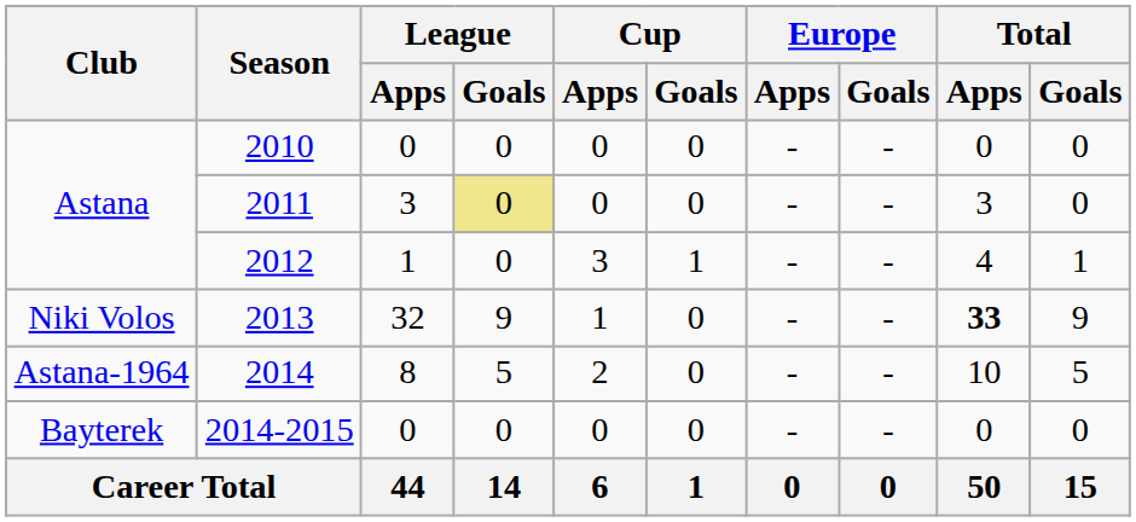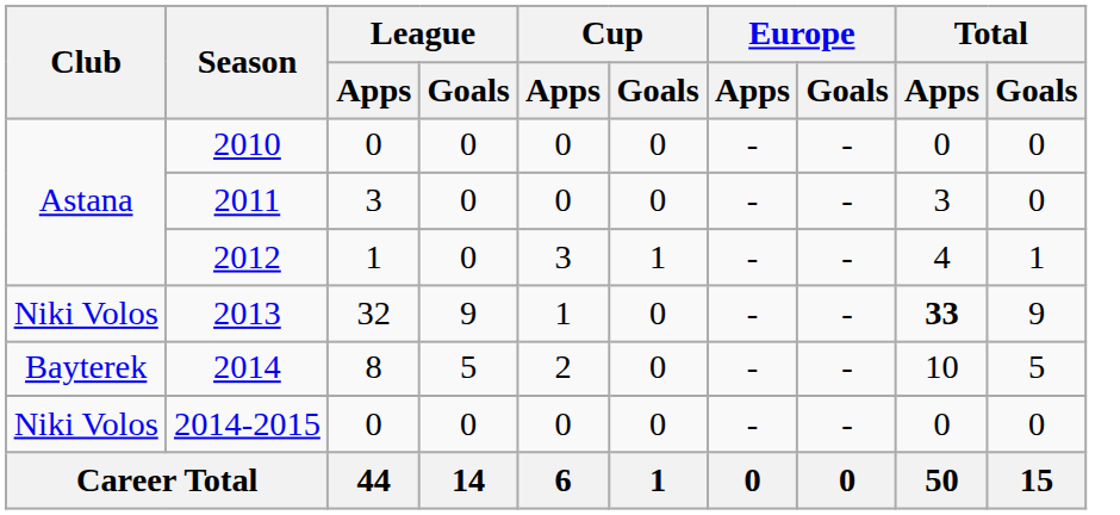 <table class="wikitable" style="font-size:90%; text-align: center;">
 <tr>
 <th rowspan="2">Club</th>
 <th rowspan="2">Season</th>
 <th colspan="2">League</th>
 <th colspan="2">Cup</th>
 <th colspan="2"><a href='#'>Europe</a></th>
 <th colspan="2">Total</th>
 </tr>
 <tr>
 <th>Apps</th>
 <th>Goals</th>
 <th>Apps</th>
 <th>Goals</th>
 <th>Apps</th>
 <th>Goals</th>
 <th>Apps</th>
 <th>Goals</th>
 </tr>
 <tr>
 <td rowspan="3" valign="center"><a href='#'>Astana</a></td>
 <td><a href='#'>2010</a></td>
 <td>0</td>
 <td>0</td>
 <td>0</td>
 <td>0</td>
 <td>-</td>
 <td>-</td>
 <td>0</td>
 <td>0</td>
 </tr>
 <tr>
 <td><a href='#'>2011</a></td>
 <td>3</td>
-<td style="background: khaki;">0</td>
+<td>0</td>
 <td>0</td>
 <td>0</td>
 <td>-</td>
 <td>-</td>
 <td>3</td>
 <td>0</td>
 </tr>
 <tr>
 <td><a href='#'>2012</a></td>
 <td>1</td>
 <td>0</td>
 <td>3</td>
 <td>1</td>
 <td>-</td>
 <td>-</td>
 <td>4</td>
 <td>1</td>
 </tr>
 <tr>
 <td valign="center"><a href='#'>Niki Volos</a></td>
 <td><a href='#'>2013</a></td>
 <td>32</td>
 <td>9</td>
 <td>1</td>
 <td>0</td>
 <td>-</td>
 <td>-</td>
 <td><strong>33</strong></td>
 <td>9</td>
 </tr>
 <tr>
-<td valign="center"><a href='#'>Astana-1964</a></td>
+<td valign="center"><a href='#'>Bayterek</a></td>
 <td><a href='#'>2014</a></td>
 <td>8</td>
 <td>5</td>
 <td>2</td>
 <td>0</td>
 <td>-</td>
 <td>-</td>
 <td>10</td>
 <td>5</td>
 </tr>
 <tr>
-<td valign="center"><a href='#'>Bayterek</a></td>
+<td valign="center"><a href='#'>Niki Volos</a></td>
 <td><a href='#'>2014-2015</a></td>
 <td>0</td>
 <td>0</td>
 <td>0</td>
 <td>0</td>
 <td>-</td>
 <td>-</td>
 <td>0</td>
 <td>0</td>
 </tr>
 <tr>
 <th colspan="2">Career Total</th>
 <th>44</th>
 <th>14</th>
 <th>6</th>
 <th>1</th>
 <th>0</th>
 <th>0</th>
 <th>50</th>
 <th>15</th>
 </tr>
 </table>
